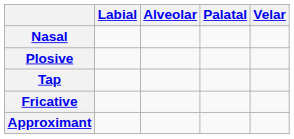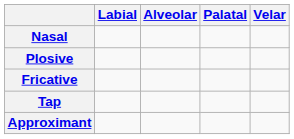 <table class="wikitable" style="text-align:center;">
 <tr>
 <th></th>
 <th><a href='#'>Labial</a></th>
 <th><a href='#'>Alveolar</a></th>
 <th><a href='#'>Palatal</a></th>
 <th><a href='#'>Velar</a></th>
 </tr>
 <tr>
 <th><a href='#'>Nasal</a></th>
 <td></td>
 <td></td>
 <td></td>
 <td></td>
 </tr>
 <tr>
 <th><a href='#'>Plosive</a></th>
 <td></td>
 <td> </td>
 <td></td>
 <td> </td>
 </tr>
 <tr>
-<th><a href='#'>Tap</a></th>
+<th><a href='#'>Fricative</a></th>
 <td></td>
 <td></td>
 <td></td>
 <td></td>
 </tr>
 <tr>
-<th><a href='#'>Fricative</a></th>
+<th><a href='#'>Tap</a></th>
 <td></td>
 <td></td>
 <td></td>
 <td></td>
 </tr>
 <tr>
 <th><a href='#'>Approximant</a></th>
 <td></td>
 <td></td>
 <td></td>
 <td></td>
 </tr>
 </table>
